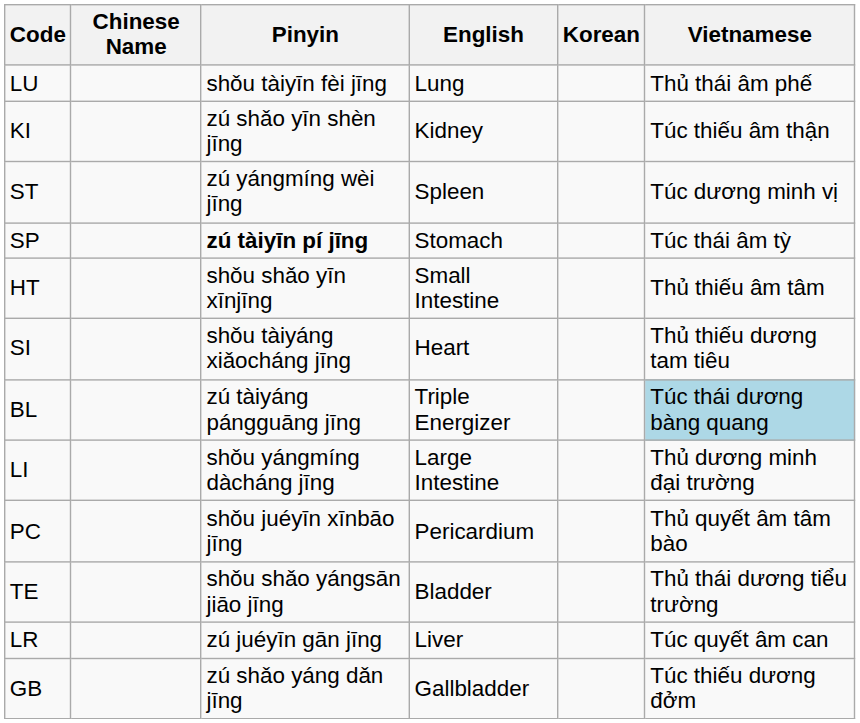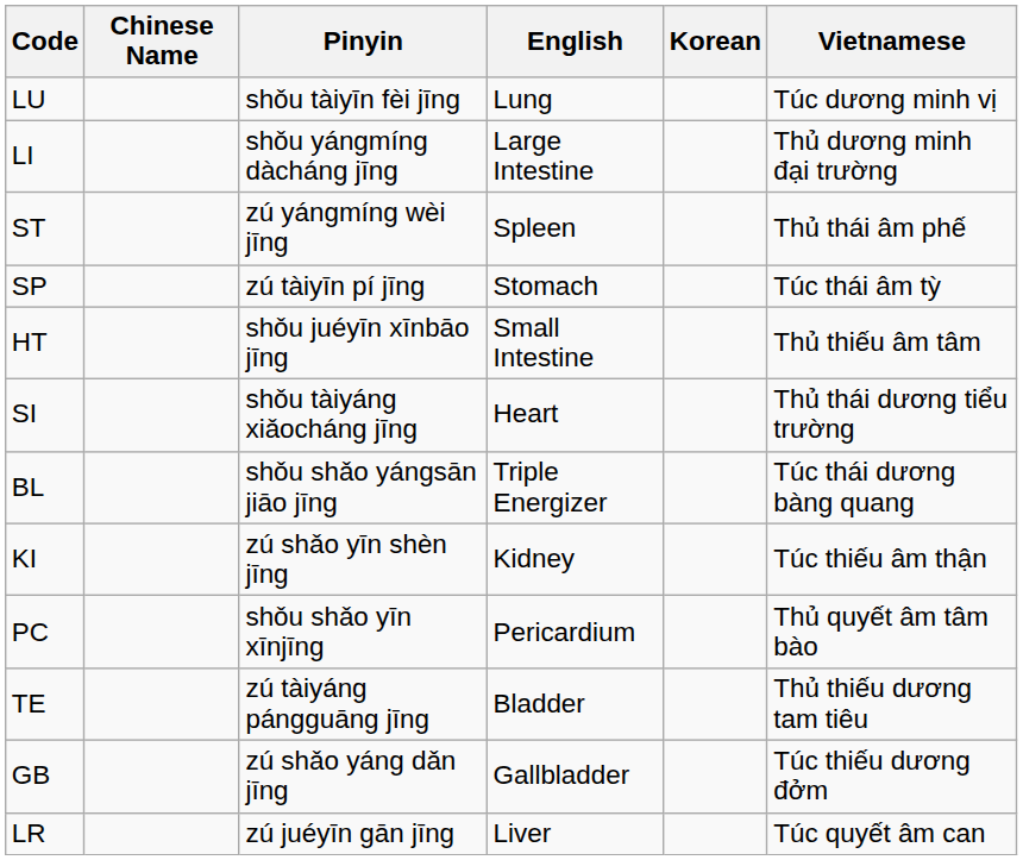 <table class="wikitable">
 <tr>
 <th>Code</th>
 <th>Chinese Name</th>
 <th>Pinyin</th>
 <th>English</th>
 <th>Korean </th>
 <th>Vietnamese</th>
 </tr>
 <tr>
 <td>LU</td>
 <td></td>
 <td>shǒu tàiyīn fèi jīng</td>
 <td>Lung</td>
 <td></td>
+<td>Túc dương minh vị</td>
+</tr>
+<tr>
+<td>LI</td>
+<td></td>
+<td>shǒu yángmíng dàcháng jīng</td>
+<td>Large Intestine</td>
+<td></td>
+<td>Thủ dương minh đại trường</td>
+</tr>
+<tr>
+<td>ST</td>
+<td></td>
+<td>zú yángmíng wèi jīng</td>
+<td>Spleen</td>
+<td></td>
 <td>Thủ thái âm phế</td>
+</tr>
+<tr>
+<td>SP</td>
+<td></td>
+<td>zú tàiyīn pí jīng</td>
+<td>Stomach</td>
+<td></td>
+<td>Túc thái âm tỳ</td>
+</tr>
+<tr>
+<td>HT</td>
+<td></td>
+<td>shǒu juéyīn xīnbāo jīng</td>
+<td>Small Intestine</td>
+<td></td>
+<td>Thủ thiếu âm tâm</td>
+</tr>
+<tr>
+<td>SI</td>
+<td></td>
+<td>shǒu tàiyáng xiǎocháng jīng</td>
+<td>Heart</td>
+<td></td>
+<td>Thủ thái dương tiểu trường</td>
+</tr>
+<tr>
+<td>BL</td>
+<td></td>
+<td>shǒu shǎo yángsān jiāo jīng</td>
+<td>Triple Energizer</td>
+<td></td>
+<td>Túc thái dương bàng quang</td>
 </tr>
 <tr>
 <td>KI</td>
 <td></td>
 <td>zú shǎo yīn shèn jīng</td>
 <td>Kidney</td>
 <td></td>
 <td>Túc thiếu âm thận</td>
 </tr>
 <tr>
-<td>ST</td>
-<td></td>
-<td>zú yángmíng wèi jīng</td>
-<td>Spleen</td>
-<td></td>
-<td>Túc dương minh vị</td>
-</tr>
-<tr>
-<td>SP</td>
-<td></td>
-<td><strong>zú tàiyīn pí jīng</strong></td>
-<td>Stomach</td>
-<td></td>
-<td>Túc thái âm tỳ</td>
-</tr>
-<tr>
-<td>HT</td>
+<td>PC</td>
 <td></td>
 <td>shǒu shǎo yīn xīnjīng</td>
-<td>Small Intestine</td>
-<td></td>
-<td>Thủ thiếu âm tâm</td>
-</tr>
-<tr>
-<td>SI</td>
-<td></td>
-<td>shǒu tàiyáng xiǎocháng jīng</td>
-<td>Heart</td>
-<td></td>
-<td>Thủ thiếu dương tam tiêu</td>
-</tr>
-<tr>
-<td>BL</td>
-<td></td>
-<td>zú tàiyáng pángguāng jīng</td>
-<td>Triple Energizer</td>
-<td></td>
-<td style="background: lightblue;">Túc thái dương bàng quang</td>
-</tr>
-<tr>
-<td>LI</td>
-<td></td>
-<td>shǒu yángmíng dàcháng jīng</td>
-<td>Large Intestine</td>
-<td></td>
-<td>Thủ dương minh đại trường</td>
-</tr>
-<tr>
-<td>PC</td>
-<td></td>
-<td>shǒu juéyīn xīnbāo jīng</td>
 <td>Pericardium</td>
 <td></td>
 <td>Thủ quyết âm tâm bào</td>
 </tr>
 <tr>
 <td>TE</td>
 <td></td>
-<td>shǒu shǎo yángsān jiāo jīng</td>
+<td>zú tàiyáng pángguāng jīng</td>
 <td>Bladder</td>
 <td></td>
-<td>Thủ thái dương tiểu trường</td>
+<td>Thủ thiếu dương tam tiêu</td>
+</tr>
+<tr>
+<td>GB</td>
+<td></td>
+<td>zú shǎo yáng dǎn jīng</td>
+<td>Gallbladder</td>
+<td></td>
+<td>Túc thiếu dương đởm</td>
 </tr>
 <tr>
 <td>LR</td>
 <td></td>
 <td>zú juéyīn gān jīng</td>
 <td>Liver</td>
 <td></td>
 <td>Túc quyết âm can</td>
 </tr>
-<tr>
-<td>GB</td>
-<td></td>
-<td>zú shǎo yáng dǎn jīng</td>
-<td>Gallbladder</td>
-<td></td>
-<td>Túc thiếu dương đởm</td>
-</tr>
 </table>
